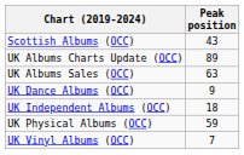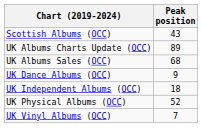 <table class="wikitable sortable" style=margin-bottom:0;>
 <tr>
 <th scope="col">Chart (2019-2024)</th>
 <th scope="col">Peak<br>position</th>
 </tr>
 <tr>
 <td><a href='#'>Scottish Albums</a> (<a href='#'>OCC</a>)</td>
 <td style="text-align:center;">43</td>
 </tr>
 <tr>
 <td>UK Albums Charts Update (<a href='#'>OCC</a>)</td>
 <td style="text-align:center;">89</td>
 </tr>
 <tr>
 <td>UK Albums Sales (<a href='#'>OCC</a>)</td>
-<td style="text-align:center;">63</td>
+<td style="text-align:center;">68</td>
 </tr>
 <tr>
 <td><a href='#'>UK Dance Albums</a> (<a href='#'>OCC</a>)</td>
 <td style="text-align:center;">9</td>
 </tr>
 <tr>
 <td><a href='#'>UK Independent Albums</a> (<a href='#'>OCC</a>)</td>
 <td style="text-align:center;">18</td>
 </tr>
 <tr>
 <td>UK Physical Albums (<a href='#'>OCC</a>)</td>
-<td style="text-align:center;">59</td>
+<td style="text-align:center;">52</td>
 </tr>
 <tr>
 <td><a href='#'>UK Vinyl Albums</a> (<a href='#'>OCC</a>)</td>
 <td style="text-align:center;">7</td>
 </tr>
 </table>
